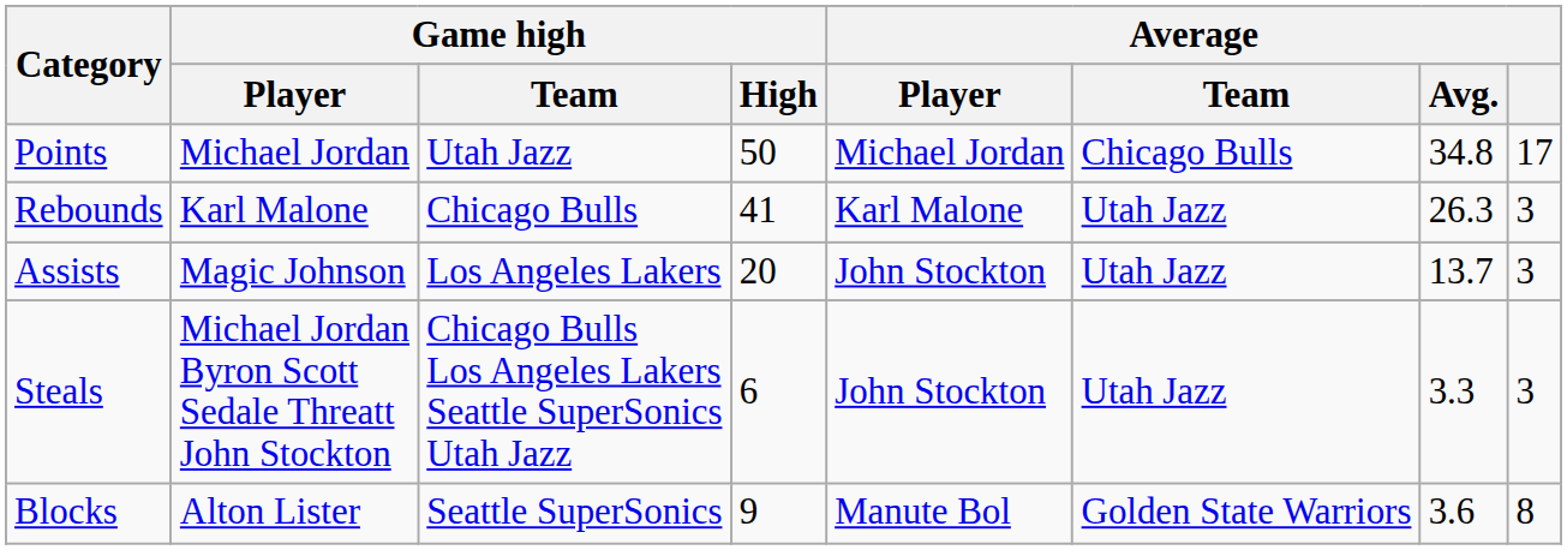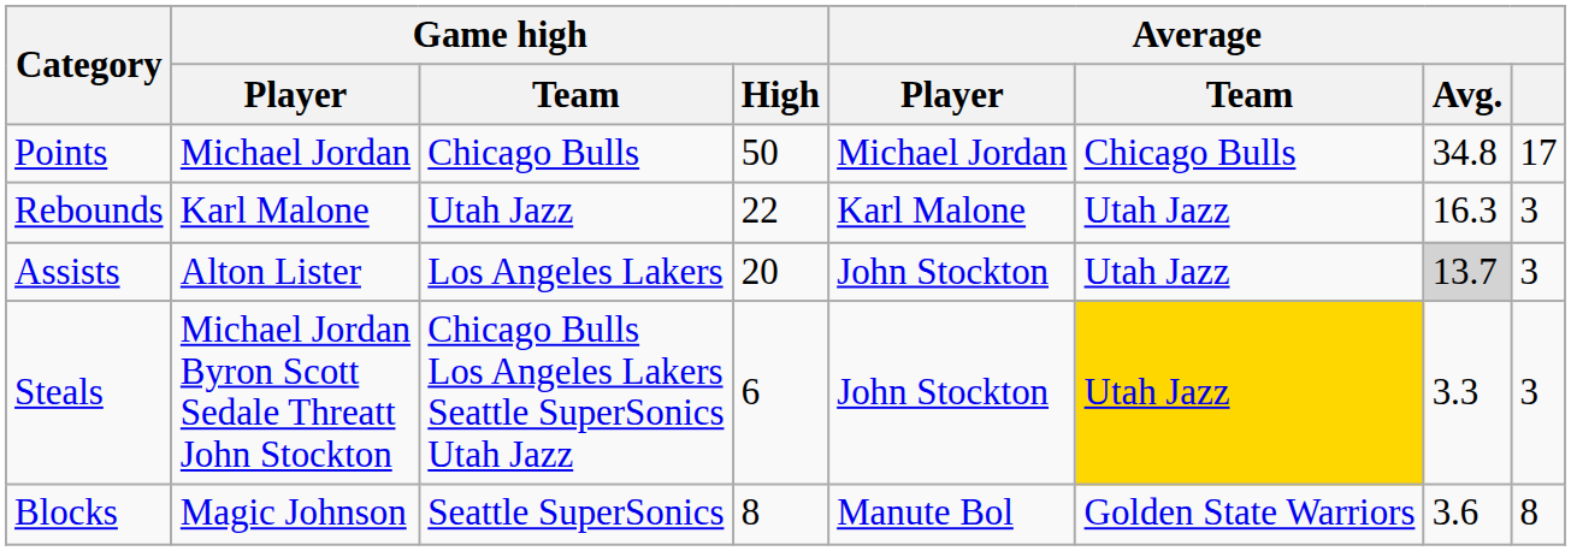 <table class=wikitable style="text-align:left;">
 <tr>
 <th rowspan=2>Category</th>
 <th colspan=3>Game high</th>
 <th colspan=4>Average</th>
 </tr>
 <tr>
 <th>Player</th>
 <th>Team</th>
 <th>High</th>
 <th>Player</th>
 <th>Team</th>
 <th>Avg.</th>
 <th></th>
 </tr>
 <tr>
 <td><a href='#'>Points</a></td>
 <td><a href='#'>Michael Jordan</a></td>
-<td><a href='#'>Utah Jazz</a></td>
+<td><a href='#'>Chicago Bulls</a></td>
 <td>50</td>
 <td><a href='#'>Michael Jordan</a></td>
 <td><a href='#'>Chicago Bulls</a></td>
 <td>34.8</td>
 <td>17</td>
 </tr>
 <tr>
 <td><a href='#'>Rebounds</a></td>
 <td><a href='#'>Karl Malone</a></td>
-<td><a href='#'>Chicago Bulls</a></td>
-<td>41</td>
+<td><a href='#'>Utah Jazz</a></td>
+<td>22</td>
 <td><a href='#'>Karl Malone</a></td>
 <td><a href='#'>Utah Jazz</a></td>
-<td>26.3</td>
+<td>16.3</td>
 <td>3</td>
 </tr>
 <tr>
 <td><a href='#'>Assists</a></td>
-<td><a href='#'>Magic Johnson</a></td>
+<td><a href='#'>Alton Lister</a></td>
 <td><a href='#'>Los Angeles Lakers</a></td>
 <td>20</td>
 <td><a href='#'>John Stockton</a></td>
 <td><a href='#'>Utah Jazz</a></td>
-<td>13.7</td>
+<td style="background: lightgrey;">13.7</td>
 <td>3</td>
 </tr>
 <tr>
 <td><a href='#'>Steals</a></td>
 <td><a href='#'>Michael Jordan</a><br><a href='#'>Byron Scott</a><br><a href='#'>Sedale Threatt</a><br><a href='#'>John Stockton</a></td>
 <td><a href='#'>Chicago Bulls</a><br><a href='#'>Los Angeles Lakers</a><br><a href='#'>Seattle SuperSonics</a><br><a href='#'>Utah Jazz</a></td>
 <td>6</td>
 <td><a href='#'>John Stockton</a></td>
-<td><a href='#'>Utah Jazz</a></td>
+<td style="background: gold;"><a href='#'>Utah Jazz</a></td>
 <td>3.3</td>
 <td>3</td>
 </tr>
 <tr>
 <td><a href='#'>Blocks</a></td>
-<td><a href='#'>Alton Lister</a></td>
+<td><a href='#'>Magic Johnson</a></td>
 <td><a href='#'>Seattle SuperSonics</a></td>
-<td>9</td>
+<td>8</td>
 <td><a href='#'>Manute Bol</a></td>
 <td><a href='#'>Golden State Warriors</a></td>
 <td>3.6</td>
 <td>8</td>
 </tr>
 </table>
